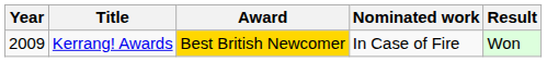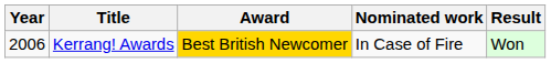 <table class="wikitable">
 <tr>
 <th>Year</th>
 <th>Title</th>
 <th>Award</th>
 <th>Nominated work</th>
 <th>Result</th>
 </tr>
 <tr>
-<td>2009</td>
+<td>2006</td>
 <td><a href='#'>Kerrang! Awards</a></td>
 <td style="background: gold;">Best British Newcomer</td>
 <td>In Case of Fire</td>
 <td style="background:#dfd;">Won</td>
 </tr>
 </table>
